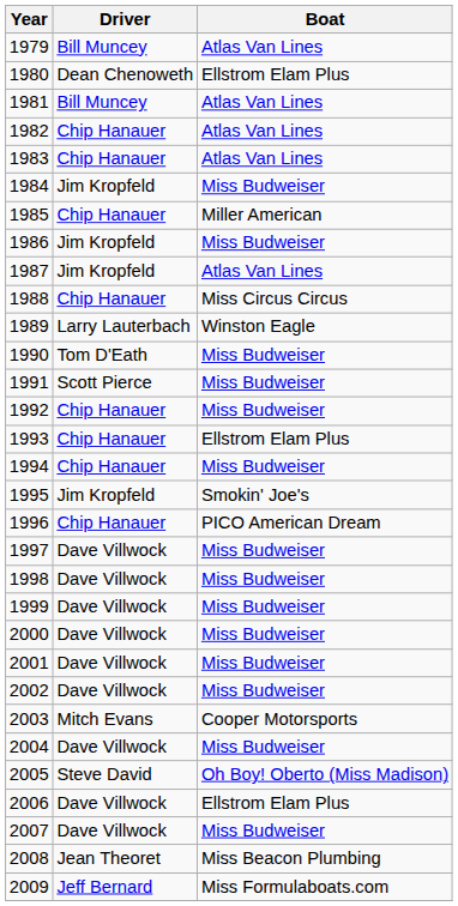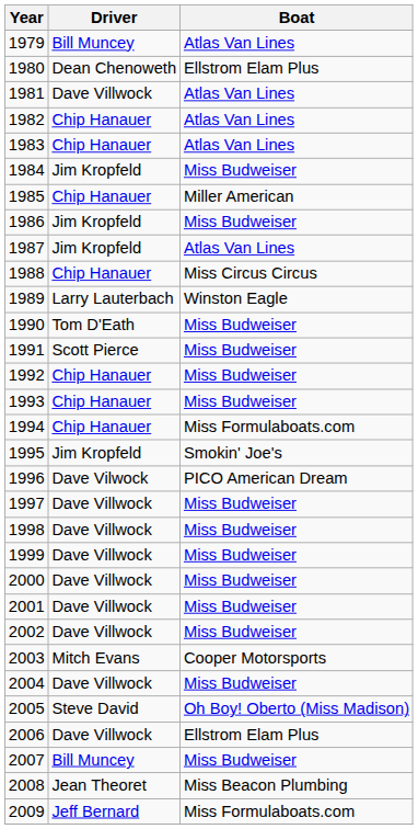 <table class="wikitable">
 <tr>
 <th>Year</th>
 <th>Driver</th>
 <th>Boat</th>
 </tr>
 <tr>
 <td>1979</td>
 <td><a href='#'>Bill Muncey</a></td>
 <td><a href='#'>Atlas Van Lines</a></td>
 </tr>
 <tr>
 <td>1980</td>
 <td>Dean Chenoweth</td>
 <td>Ellstrom Elam Plus</td>
 </tr>
 <tr>
 <td>1981</td>
-<td><a href='#'>Bill Muncey</a></td>
+<td>Dave Villwock</td>
 <td><a href='#'>Atlas Van Lines</a></td>
 </tr>
 <tr>
 <td>1982</td>
 <td><a href='#'>Chip Hanauer</a></td>
 <td><a href='#'>Atlas Van Lines</a></td>
 </tr>
 <tr>
 <td>1983</td>
 <td><a href='#'>Chip Hanauer</a></td>
 <td><a href='#'>Atlas Van Lines</a></td>
 </tr>
 <tr>
 <td>1984</td>
 <td>Jim Kropfeld</td>
 <td><a href='#'>Miss Budweiser</a></td>
 </tr>
 <tr>
 <td>1985</td>
 <td><a href='#'>Chip Hanauer</a></td>
 <td>Miller American</td>
 </tr>
 <tr>
 <td>1986</td>
 <td>Jim Kropfeld</td>
 <td><a href='#'>Miss Budweiser</a></td>
 </tr>
 <tr>
 <td>1987</td>
 <td>Jim Kropfeld</td>
 <td><a href='#'>Atlas Van Lines</a></td>
 </tr>
 <tr>
 <td>1988</td>
 <td><a href='#'>Chip Hanauer</a></td>
 <td>Miss Circus Circus</td>
 </tr>
 <tr>
 <td>1989</td>
 <td>Larry Lauterbach</td>
 <td>Winston Eagle</td>
 </tr>
 <tr>
 <td>1990</td>
 <td>Tom D'Eath</td>
 <td><a href='#'>Miss Budweiser</a></td>
 </tr>
 <tr>
 <td>1991</td>
 <td>Scott Pierce</td>
 <td><a href='#'>Miss Budweiser</a></td>
 </tr>
 <tr>
 <td>1992</td>
 <td><a href='#'>Chip Hanauer</a></td>
 <td><a href='#'>Miss Budweiser</a></td>
 </tr>
 <tr>
 <td>1993</td>
 <td><a href='#'>Chip Hanauer</a></td>
-<td>Ellstrom Elam Plus</td>
+<td><a href='#'>Miss Budweiser</a></td>
 </tr>
 <tr>
 <td>1994</td>
 <td><a href='#'>Chip Hanauer</a></td>
-<td><a href='#'>Miss Budweiser</a></td>
+<td>Miss Formulaboats.com</td>
 </tr>
 <tr>
 <td>1995</td>
 <td>Jim Kropfeld</td>
 <td>Smokin' Joe's</td>
 </tr>
 <tr>
 <td>1996</td>
-<td><a href='#'>Chip Hanauer</a></td>
+<td>Dave Vilwock</td>
 <td>PICO American Dream</td>
 </tr>
 <tr>
 <td>1997</td>
 <td>Dave Villwock</td>
 <td><a href='#'>Miss Budweiser</a></td>
 </tr>
 <tr>
 <td>1998</td>
 <td>Dave Villwock</td>
 <td><a href='#'>Miss Budweiser</a></td>
 </tr>
 <tr>
 <td>1999</td>
 <td>Dave Villwock</td>
 <td><a href='#'>Miss Budweiser</a></td>
 </tr>
 <tr>
 <td>2000</td>
 <td>Dave Villwock</td>
 <td><a href='#'>Miss Budweiser</a></td>
 </tr>
 <tr>
 <td>2001</td>
 <td>Dave Villwock</td>
 <td><a href='#'>Miss Budweiser</a></td>
 </tr>
 <tr>
 <td>2002</td>
 <td>Dave Villwock</td>
 <td><a href='#'>Miss Budweiser</a></td>
 </tr>
 <tr>
 <td>2003</td>
 <td>Mitch Evans</td>
 <td>Cooper Motorsports</td>
 </tr>
 <tr>
 <td>2004</td>
 <td>Dave Villwock</td>
 <td><a href='#'>Miss Budweiser</a></td>
 </tr>
 <tr>
 <td>2005</td>
 <td>Steve David</td>
 <td><a href='#'>Oh Boy! Oberto (Miss Madison)</a></td>
 </tr>
 <tr>
 <td>2006</td>
 <td>Dave Villwock</td>
 <td>Ellstrom Elam Plus</td>
 </tr>
 <tr>
 <td>2007</td>
-<td>Dave Villwock</td>
+<td><a href='#'>Bill Muncey</a></td>
 <td><a href='#'>Miss Budweiser</a></td>
 </tr>
 <tr>
 <td>2008</td>
 <td>Jean Theoret</td>
 <td>Miss Beacon Plumbing</td>
 </tr>
 <tr>
 <td>2009</td>
 <td><a href='#'>Jeff Bernard</a></td>
 <td>Miss Formulaboats.com</td>
 </tr>
 <tr>
 </tr>
 </table>
